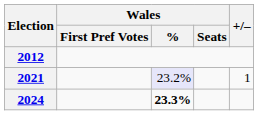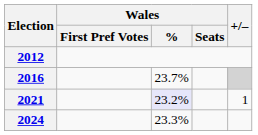 <table class="wikitable" style="text-align:right">
 <tr>
 <th rowspan=2>Election</th>
 <th colspan=3>Wales</th>
 <th rowspan=2>+/–</th>
 </tr>
 <tr>
 <th>First Pref Votes</th>
 <th>%</th>
 <th>Seats</th>
 </tr>
 <tr>
 <th><a href='#'>2012</a></th>
 <td colspan=4></td>
 </tr>
 <tr>
+<th><a href='#'>2016</a></th>
+<td></td>
+<td>23.7%</td>
+<td></td>
+<td style="background:lightgrey;"></td>
+</tr>
+<tr>
 <th><a href='#'>2021</a></th>
 <td></td>
 <td style="background: lavender;">23.2%</td>
 <td></td>
 <td> 1</td>
 </tr>
 <tr>
 <th><a href='#'>2024</a></th>
 <td></td>
-<td><strong>23.3%</strong></td>
+<td>23.3%</td>
 <td></td>
 <td></td>
 </tr>
 </table>
